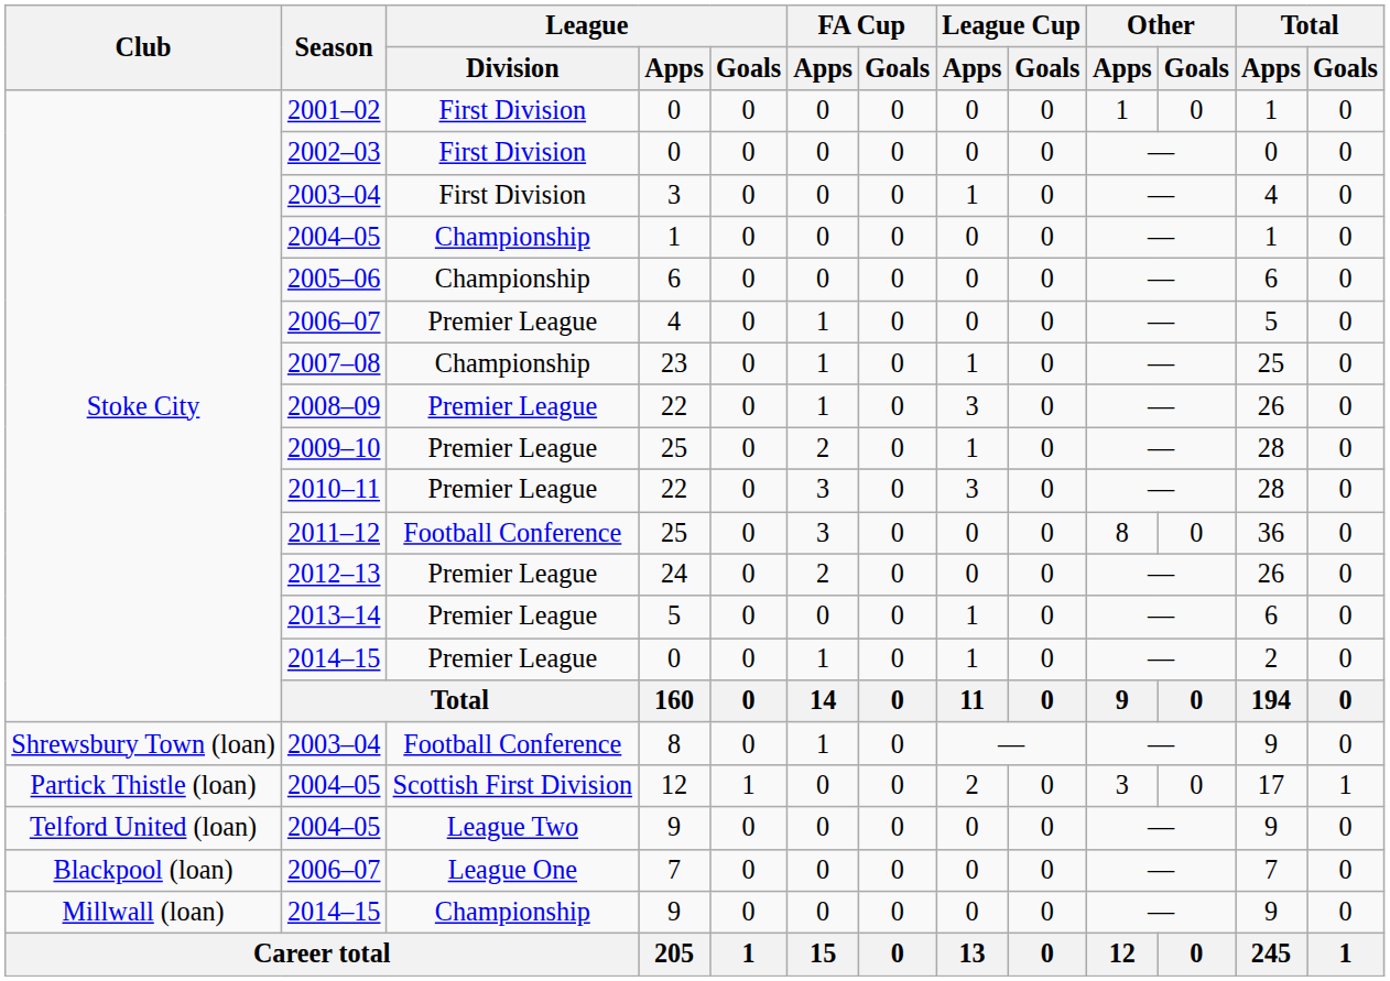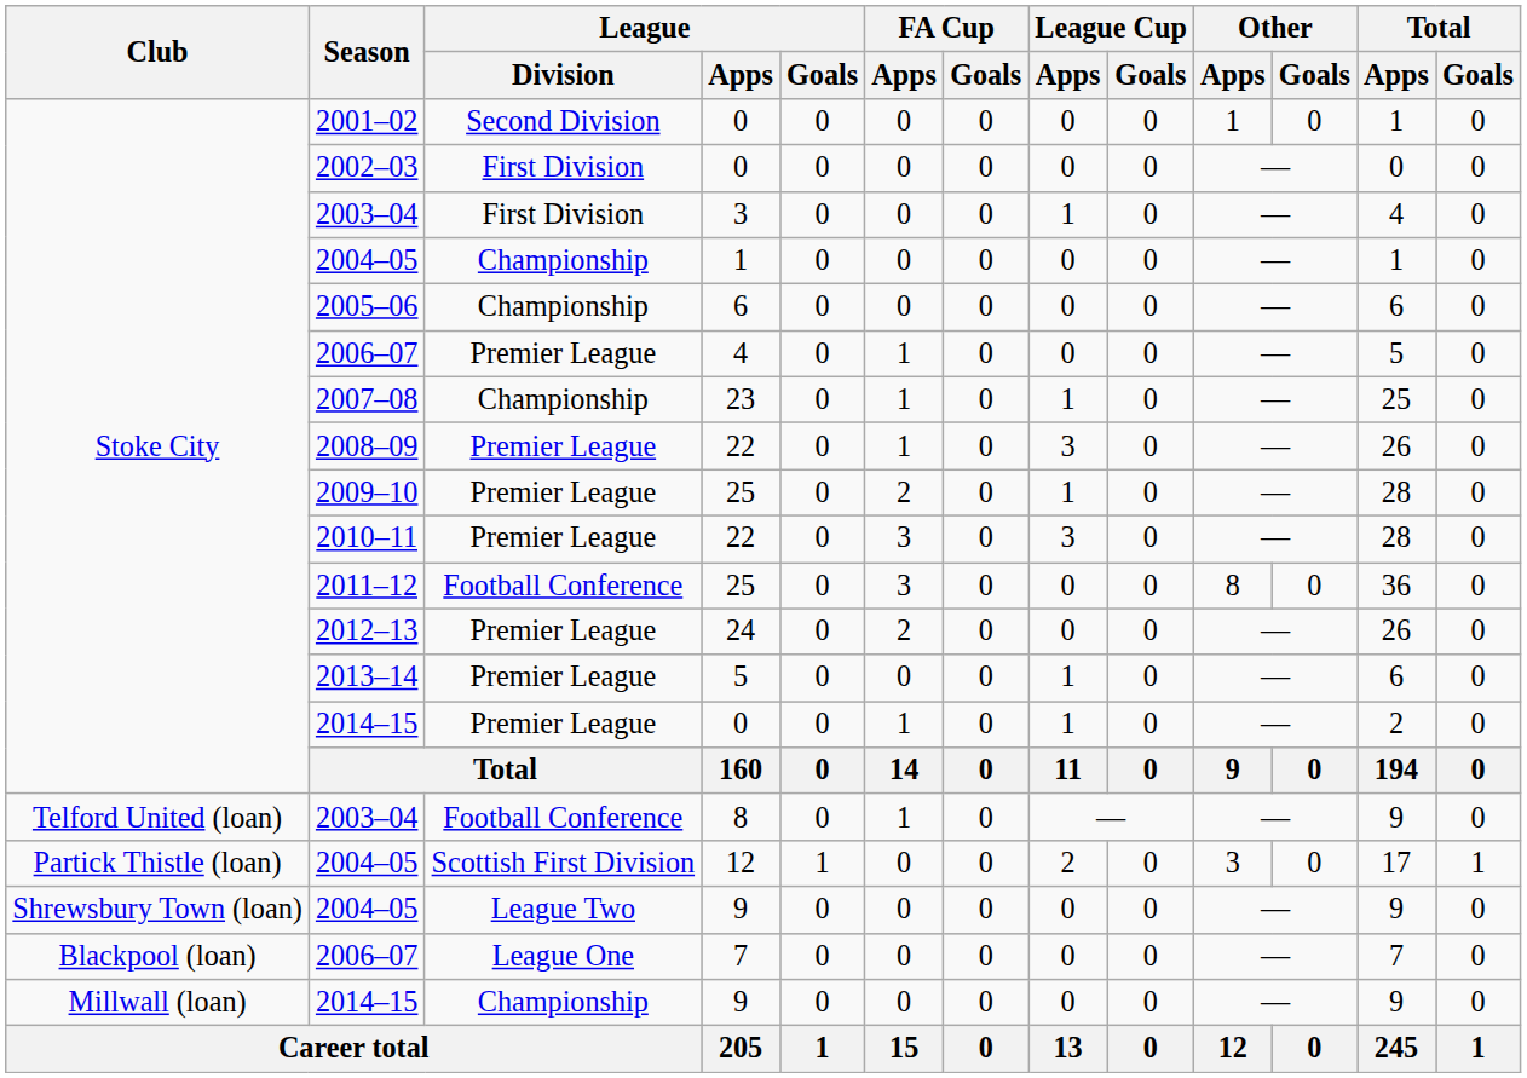 <table class="wikitable" style="text-align: center;">
 <tr>
 <th rowspan="2">Club</th>
 <th rowspan="2">Season</th>
 <th colspan="3">League</th>
 <th colspan="2">FA Cup</th>
 <th colspan="2">League Cup</th>
 <th colspan="2">Other</th>
 <th colspan="2">Total</th>
 </tr>
 <tr>
 <th>Division</th>
 <th>Apps</th>
 <th>Goals</th>
 <th>Apps</th>
 <th>Goals</th>
 <th>Apps</th>
 <th>Goals</th>
 <th>Apps</th>
 <th>Goals</th>
 <th>Apps</th>
 <th>Goals</th>
 </tr>
 <tr>
 <td rowspan="15"><a href='#'>Stoke City</a></td>
 <td><a href='#'>2001–02</a></td>
-<td><a href='#'>First Division</a></td>
+<td><a href='#'>Second Division</a></td>
 <td>0</td>
 <td>0</td>
 <td>0</td>
 <td>0</td>
 <td>0</td>
 <td>0</td>
 <td>1</td>
 <td>0</td>
 <td>1</td>
 <td>0</td>
 </tr>
 <tr>
 <td><a href='#'>2002–03</a></td>
 <td><a href='#'>First Division</a></td>
 <td>0</td>
 <td>0</td>
 <td>0</td>
 <td>0</td>
 <td>0</td>
 <td>0</td>
 <td colspan="2">—</td>
 <td>0</td>
 <td>0</td>
 </tr>
 <tr>
 <td><a href='#'>2003–04</a></td>
 <td>First Division</td>
 <td>3</td>
 <td>0</td>
 <td>0</td>
 <td>0</td>
 <td>1</td>
 <td>0</td>
 <td colspan="2">—</td>
 <td>4</td>
 <td>0</td>
 </tr>
 <tr>
 <td><a href='#'>2004–05</a></td>
 <td><a href='#'>Championship</a></td>
 <td>1</td>
 <td>0</td>
 <td>0</td>
 <td>0</td>
 <td>0</td>
 <td>0</td>
 <td colspan="2">—</td>
 <td>1</td>
 <td>0</td>
 </tr>
 <tr>
 <td><a href='#'>2005–06</a></td>
 <td>Championship</td>
 <td>6</td>
 <td>0</td>
 <td>0</td>
 <td>0</td>
 <td>0</td>
 <td>0</td>
 <td colspan="2">—</td>
 <td>6</td>
 <td>0</td>
 </tr>
 <tr>
 <td><a href='#'>2006–07</a></td>
 <td>Premier League</td>
 <td>4</td>
 <td>0</td>
 <td>1</td>
 <td>0</td>
 <td>0</td>
 <td>0</td>
 <td colspan="2">—</td>
 <td>5</td>
 <td>0</td>
 </tr>
 <tr>
 <td><a href='#'>2007–08</a></td>
 <td>Championship</td>
 <td>23</td>
 <td>0</td>
 <td>1</td>
 <td>0</td>
 <td>1</td>
 <td>0</td>
 <td colspan="2">—</td>
 <td>25</td>
 <td>0</td>
 </tr>
 <tr>
 <td><a href='#'>2008–09</a></td>
 <td><a href='#'>Premier League</a></td>
 <td>22</td>
 <td>0</td>
 <td>1</td>
 <td>0</td>
 <td>3</td>
 <td>0</td>
 <td colspan="2">—</td>
 <td>26</td>
 <td>0</td>
 </tr>
 <tr>
 <td><a href='#'>2009–10</a></td>
 <td>Premier League</td>
 <td>25</td>
 <td>0</td>
 <td>2</td>
 <td>0</td>
 <td>1</td>
 <td>0</td>
 <td colspan="2">—</td>
 <td>28</td>
 <td>0</td>
 </tr>
 <tr>
 <td><a href='#'>2010–11</a></td>
 <td>Premier League</td>
 <td>22</td>
 <td>0</td>
 <td>3</td>
 <td>0</td>
 <td>3</td>
 <td>0</td>
 <td colspan="2">—</td>
 <td>28</td>
 <td>0</td>
 </tr>
 <tr>
 <td><a href='#'>2011–12</a></td>
 <td><a href='#'>Football Conference</a></td>
 <td>25</td>
 <td>0</td>
 <td>3</td>
 <td>0</td>
 <td>0</td>
 <td>0</td>
 <td>8</td>
 <td>0</td>
 <td>36</td>
 <td>0</td>
 </tr>
 <tr>
 <td><a href='#'>2012–13</a></td>
 <td>Premier League</td>
 <td>24</td>
 <td>0</td>
 <td>2</td>
 <td>0</td>
 <td>0</td>
 <td>0</td>
 <td colspan="2">—</td>
 <td>26</td>
 <td>0</td>
 </tr>
 <tr>
 <td><a href='#'>2013–14</a></td>
 <td>Premier League</td>
 <td>5</td>
 <td>0</td>
 <td>0</td>
 <td>0</td>
 <td>1</td>
 <td>0</td>
 <td colspan="2">—</td>
 <td>6</td>
 <td>0</td>
 </tr>
 <tr>
 <td><a href='#'>2014–15</a></td>
 <td>Premier League</td>
 <td>0</td>
 <td>0</td>
 <td>1</td>
 <td>0</td>
 <td>1</td>
 <td>0</td>
 <td colspan="2">—</td>
 <td>2</td>
 <td>0</td>
 </tr>
 <tr>
 <th colspan="2">Total</th>
 <th>160</th>
 <th>0</th>
 <th>14</th>
 <th>0</th>
 <th>11</th>
 <th>0</th>
 <th>9</th>
 <th>0</th>
 <th>194</th>
 <th>0</th>
 </tr>
 <tr>
-<td><a href='#'>Shrewsbury Town</a> (loan)</td>
+<td><a href='#'>Telford United</a> (loan)</td>
 <td><a href='#'>2003–04</a></td>
 <td><a href='#'>Football Conference</a></td>
 <td>8</td>
 <td>0</td>
 <td>1</td>
 <td>0</td>
 <td colspan="2">—</td>
 <td colspan="2">—</td>
 <td>9</td>
 <td>0</td>
 </tr>
 <tr>
 <td><a href='#'>Partick Thistle</a> (loan)</td>
 <td><a href='#'>2004–05</a></td>
 <td><a href='#'>Scottish First Division</a></td>
 <td>12</td>
 <td>1</td>
 <td>0</td>
 <td>0</td>
 <td>2</td>
 <td>0</td>
 <td>3</td>
 <td>0</td>
 <td>17</td>
 <td>1</td>
 </tr>
 <tr>
-<td><a href='#'>Telford United</a> (loan)</td>
+<td><a href='#'>Shrewsbury Town</a> (loan)</td>
 <td><a href='#'>2004–05</a></td>
 <td><a href='#'>League Two</a></td>
 <td>9</td>
 <td>0</td>
 <td>0</td>
 <td>0</td>
 <td>0</td>
 <td>0</td>
 <td colspan="2">—</td>
 <td>9</td>
 <td>0</td>
 </tr>
 <tr>
 <td><a href='#'>Blackpool</a> (loan)</td>
 <td><a href='#'>2006–07</a></td>
 <td><a href='#'>League One</a></td>
 <td>7</td>
 <td>0</td>
 <td>0</td>
 <td>0</td>
 <td>0</td>
 <td>0</td>
 <td colspan="2">—</td>
 <td>7</td>
 <td>0</td>
 </tr>
 <tr>
 <td><a href='#'>Millwall</a> (loan)</td>
 <td><a href='#'>2014–15</a></td>
 <td><a href='#'>Championship</a></td>
 <td>9</td>
 <td>0</td>
 <td>0</td>
 <td>0</td>
 <td>0</td>
 <td>0</td>
 <td colspan="2">—</td>
 <td>9</td>
 <td>0</td>
 </tr>
 <tr>
 <th colspan="3">Career total</th>
 <th>205</th>
 <th>1</th>
 <th>15</th>
 <th>0</th>
 <th>13</th>
 <th>0</th>
 <th>12</th>
 <th>0</th>
 <th>245</th>
 <th>1</th>
 </tr>
 </table>
